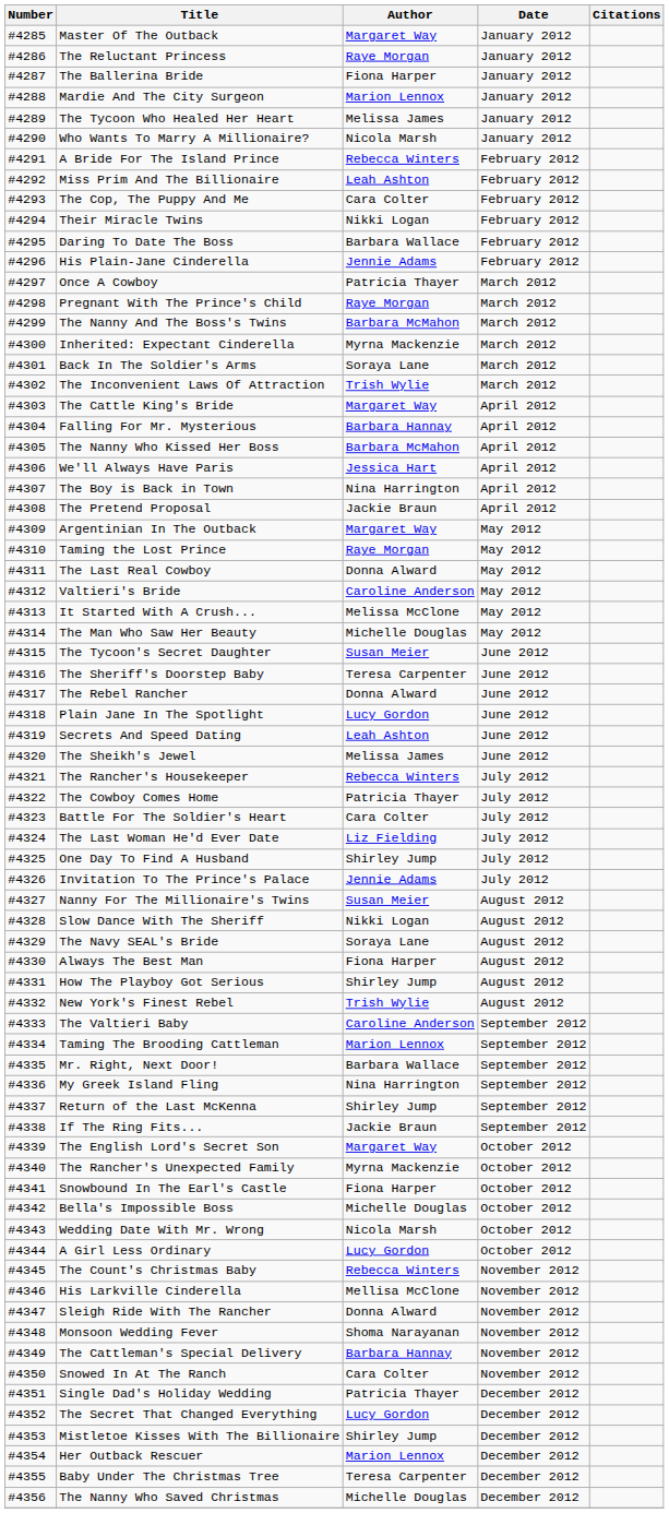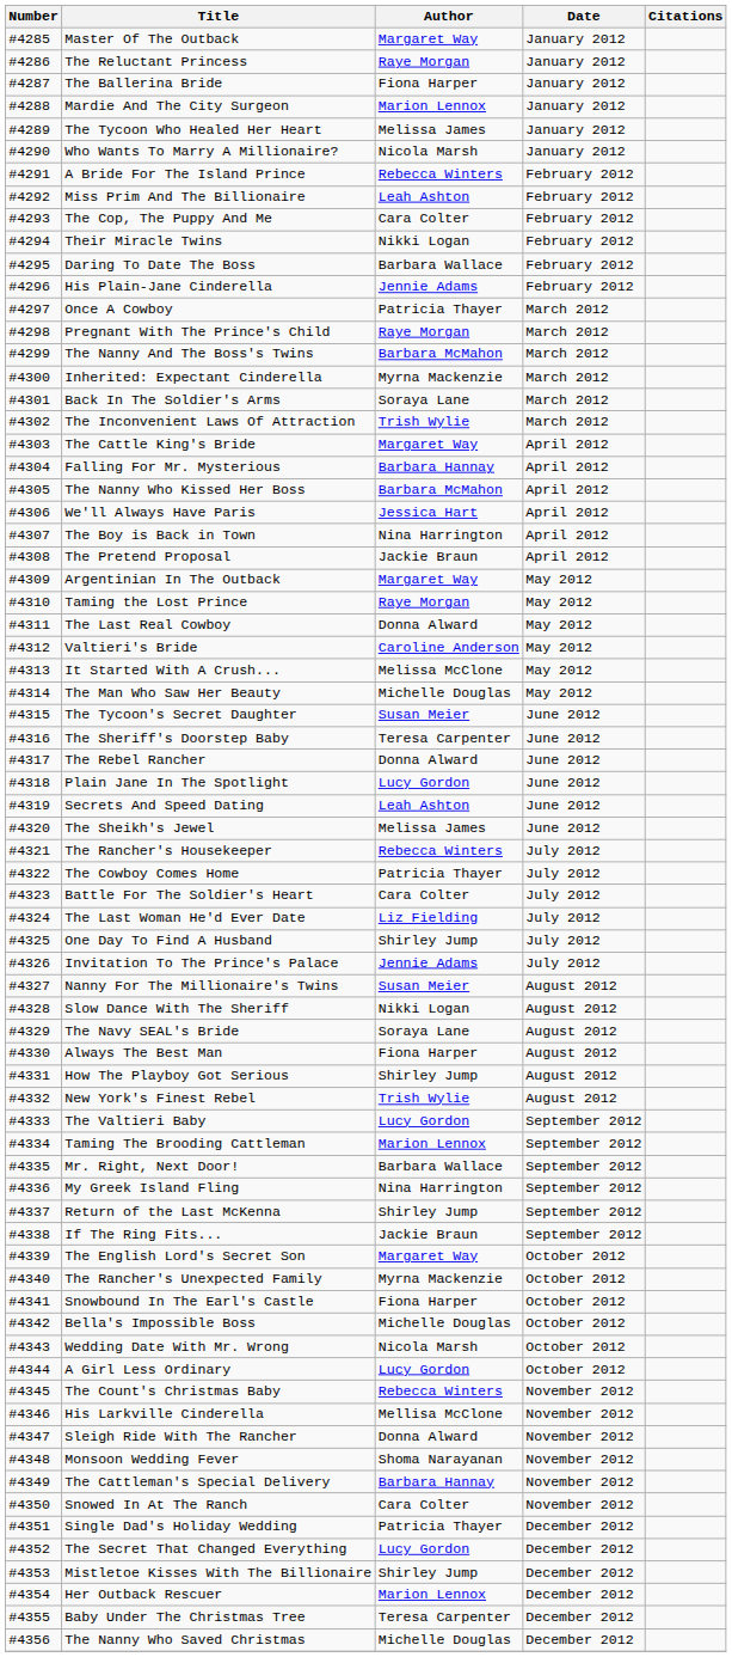 <table class="wikitable sortable">
 <tr>
 <th>Number</th>
 <th>Title</th>
 <th>Author</th>
 <th>Date</th>
 <th>Citations</th>
 </tr>
 <tr>
 <td>#4285</td>
 <td>Master Of The Outback</td>
 <td><a href='#'>Margaret Way</a></td>
 <td>January 2012</td>
 <td></td>
 </tr>
 <tr>
 <td>#4286</td>
 <td>The Reluctant Princess</td>
 <td><a href='#'>Raye Morgan</a></td>
 <td>January 2012</td>
 <td></td>
 </tr>
 <tr>
 <td>#4287</td>
 <td>The Ballerina Bride</td>
 <td>Fiona Harper</td>
 <td>January 2012</td>
 <td></td>
 </tr>
 <tr>
 <td>#4288</td>
 <td>Mardie And The City Surgeon</td>
 <td><a href='#'>Marion Lennox</a></td>
 <td>January 2012</td>
 <td></td>
 </tr>
 <tr>
 <td>#4289</td>
 <td>The Tycoon Who Healed Her Heart</td>
 <td>Melissa James</td>
 <td>January 2012</td>
 <td></td>
 </tr>
 <tr>
 <td>#4290</td>
 <td>Who Wants To Marry A Millionaire?</td>
 <td>Nicola Marsh</td>
 <td>January 2012</td>
 <td></td>
 </tr>
 <tr>
 <td>#4291</td>
 <td>A Bride For The Island Prince</td>
 <td><a href='#'>Rebecca Winters</a></td>
 <td>February 2012</td>
 <td></td>
 </tr>
 <tr>
 <td>#4292</td>
 <td>Miss Prim And The Billionaire</td>
 <td><a href='#'>Leah Ashton</a></td>
 <td>February 2012</td>
 <td></td>
 </tr>
 <tr>
 <td>#4293</td>
 <td>The Cop, The Puppy And Me</td>
 <td>Cara Colter</td>
 <td>February 2012</td>
 <td></td>
 </tr>
 <tr>
 <td>#4294</td>
 <td>Their Miracle Twins</td>
 <td>Nikki Logan</td>
 <td>February 2012</td>
 <td></td>
 </tr>
 <tr>
 <td>#4295</td>
 <td>Daring To Date The Boss</td>
 <td>Barbara Wallace</td>
 <td>February 2012</td>
 <td></td>
 </tr>
 <tr>
 <td>#4296</td>
 <td>His Plain-Jane Cinderella</td>
 <td><a href='#'>Jennie Adams</a></td>
 <td>February 2012</td>
 <td></td>
 </tr>
 <tr>
 <td>#4297</td>
 <td>Once A Cowboy</td>
 <td>Patricia Thayer</td>
 <td>March 2012</td>
 <td></td>
 </tr>
 <tr>
 <td>#4298</td>
 <td>Pregnant With The Prince's Child</td>
 <td><a href='#'>Raye Morgan</a></td>
 <td>March 2012</td>
 <td></td>
 </tr>
 <tr>
 <td>#4299</td>
 <td>The Nanny And The Boss's Twins</td>
 <td><a href='#'>Barbara McMahon</a></td>
 <td>March 2012</td>
 <td></td>
 </tr>
 <tr>
 <td>#4300</td>
 <td>Inherited: Expectant Cinderella</td>
 <td>Myrna Mackenzie</td>
 <td>March 2012</td>
 <td></td>
 </tr>
 <tr>
 <td>#4301</td>
 <td>Back In The Soldier's Arms</td>
 <td>Soraya Lane</td>
 <td>March 2012</td>
 <td></td>
 </tr>
 <tr>
 <td>#4302</td>
 <td>The Inconvenient Laws Of Attraction</td>
 <td><a href='#'>Trish Wylie</a></td>
 <td>March 2012</td>
 <td></td>
 </tr>
 <tr>
 <td>#4303</td>
 <td>The Cattle King's Bride</td>
 <td><a href='#'>Margaret Way</a></td>
 <td>April 2012</td>
 <td></td>
 </tr>
 <tr>
 <td>#4304</td>
 <td>Falling For Mr. Mysterious</td>
 <td><a href='#'>Barbara Hannay</a></td>
 <td>April 2012</td>
 <td></td>
 </tr>
 <tr>
 <td>#4305</td>
 <td>The Nanny Who Kissed Her Boss</td>
 <td><a href='#'>Barbara McMahon</a></td>
 <td>April 2012</td>
 <td></td>
 </tr>
 <tr>
 <td>#4306</td>
 <td>We'll Always Have Paris</td>
 <td><a href='#'>Jessica Hart</a></td>
 <td>April 2012</td>
 <td></td>
 </tr>
 <tr>
 <td>#4307</td>
 <td>The Boy is Back in Town</td>
 <td>Nina Harrington</td>
 <td>April 2012</td>
 <td></td>
 </tr>
 <tr>
 <td>#4308</td>
 <td>The Pretend Proposal</td>
 <td>Jackie Braun</td>
 <td>April 2012</td>
 <td></td>
 </tr>
 <tr>
 <td>#4309</td>
 <td>Argentinian In The Outback</td>
 <td><a href='#'>Margaret Way</a></td>
 <td>May 2012</td>
 <td></td>
 </tr>
 <tr>
 <td>#4310</td>
 <td>Taming the Lost Prince</td>
 <td><a href='#'>Raye Morgan</a></td>
 <td>May 2012</td>
 <td></td>
 </tr>
 <tr>
 <td>#4311</td>
 <td>The Last Real Cowboy</td>
 <td>Donna Alward</td>
 <td>May 2012</td>
 <td></td>
 </tr>
 <tr>
 <td>#4312</td>
 <td>Valtieri's Bride</td>
 <td><a href='#'>Caroline Anderson</a></td>
 <td>May 2012</td>
 <td></td>
 </tr>
 <tr>
 <td>#4313</td>
 <td>It Started With A Crush...</td>
 <td>Melissa McClone</td>
 <td>May 2012</td>
 <td></td>
 </tr>
 <tr>
 <td>#4314</td>
 <td>The Man Who Saw Her Beauty</td>
 <td>Michelle Douglas</td>
 <td>May 2012</td>
 <td></td>
 </tr>
 <tr>
 <td>#4315</td>
 <td>The Tycoon's Secret Daughter</td>
 <td><a href='#'>Susan Meier</a></td>
 <td>June 2012</td>
 <td></td>
 </tr>
 <tr>
 <td>#4316</td>
 <td>The Sheriff's Doorstep Baby</td>
 <td>Teresa Carpenter</td>
 <td>June 2012</td>
 <td></td>
 </tr>
 <tr>
 <td>#4317</td>
 <td>The Rebel Rancher</td>
 <td>Donna Alward</td>
 <td>June 2012</td>
 <td></td>
 </tr>
 <tr>
 <td>#4318</td>
 <td>Plain Jane In The Spotlight</td>
 <td><a href='#'>Lucy Gordon</a></td>
 <td>June 2012</td>
 <td></td>
 </tr>
 <tr>
 <td>#4319</td>
 <td>Secrets And Speed Dating</td>
 <td><a href='#'>Leah Ashton</a></td>
 <td>June 2012</td>
 <td></td>
 </tr>
 <tr>
 <td>#4320</td>
 <td>The Sheikh's Jewel</td>
 <td>Melissa James</td>
 <td>June 2012</td>
 <td></td>
 </tr>
 <tr>
 <td>#4321</td>
 <td>The Rancher's Housekeeper</td>
 <td><a href='#'>Rebecca Winters</a></td>
 <td>July 2012</td>
 <td></td>
 </tr>
 <tr>
 <td>#4322</td>
 <td>The Cowboy Comes Home</td>
 <td>Patricia Thayer</td>
 <td>July 2012</td>
 <td></td>
 </tr>
 <tr>
 <td>#4323</td>
 <td>Battle For The Soldier's Heart</td>
 <td>Cara Colter</td>
 <td>July 2012</td>
 <td></td>
 </tr>
 <tr>
 <td>#4324</td>
 <td>The Last Woman He'd Ever Date</td>
 <td><a href='#'>Liz Fielding</a></td>
 <td>July 2012</td>
 <td></td>
 </tr>
 <tr>
 <td>#4325</td>
 <td>One Day To Find A Husband</td>
 <td>Shirley Jump</td>
 <td>July 2012</td>
 <td></td>
 </tr>
 <tr>
 <td>#4326</td>
 <td>Invitation To The Prince's Palace</td>
 <td><a href='#'>Jennie Adams</a></td>
 <td>July 2012</td>
 <td></td>
 </tr>
 <tr>
 <td>#4327</td>
 <td>Nanny For The Millionaire's Twins</td>
 <td><a href='#'>Susan Meier</a></td>
 <td>August 2012</td>
 <td></td>
 </tr>
 <tr>
 <td>#4328</td>
 <td>Slow Dance With The Sheriff</td>
 <td>Nikki Logan</td>
 <td>August 2012</td>
 <td></td>
 </tr>
 <tr>
 <td>#4329</td>
 <td>The Navy SEAL's Bride</td>
 <td>Soraya Lane</td>
 <td>August 2012</td>
 <td></td>
 </tr>
 <tr>
 <td>#4330</td>
 <td>Always The Best Man</td>
 <td>Fiona Harper</td>
 <td>August 2012</td>
 <td></td>
 </tr>
 <tr>
 <td>#4331</td>
 <td>How The Playboy Got Serious</td>
 <td>Shirley Jump</td>
 <td>August 2012</td>
 <td></td>
 </tr>
 <tr>
 <td>#4332</td>
 <td>New York's Finest Rebel</td>
 <td><a href='#'>Trish Wylie</a></td>
 <td>August 2012</td>
 <td></td>
 </tr>
 <tr>
 <td>#4333</td>
 <td>The Valtieri Baby</td>
-<td><a href='#'>Caroline Anderson</a></td>
+<td><a href='#'>Lucy Gordon</a></td>
 <td>September 2012</td>
 <td></td>
 </tr>
 <tr>
 <td>#4334</td>
 <td>Taming The Brooding Cattleman</td>
 <td><a href='#'>Marion Lennox</a></td>
 <td>September 2012</td>
 <td></td>
 </tr>
 <tr>
 <td>#4335</td>
 <td>Mr. Right, Next Door!</td>
 <td>Barbara Wallace</td>
 <td>September 2012</td>
 <td></td>
 </tr>
 <tr>
 <td>#4336</td>
 <td>My Greek Island Fling</td>
 <td>Nina Harrington</td>
 <td>September 2012</td>
 <td></td>
 </tr>
 <tr>
 <td>#4337</td>
 <td>Return of the Last McKenna</td>
 <td>Shirley Jump</td>
 <td>September 2012</td>
 <td></td>
 </tr>
 <tr>
 <td>#4338</td>
 <td>If The Ring Fits...</td>
 <td>Jackie Braun</td>
 <td>September 2012</td>
 <td></td>
 </tr>
 <tr>
 <td>#4339</td>
 <td>The English Lord's Secret Son</td>
 <td><a href='#'>Margaret Way</a></td>
 <td>October 2012</td>
 <td></td>
 </tr>
 <tr>
 <td>#4340</td>
 <td>The Rancher's Unexpected Family</td>
 <td>Myrna Mackenzie</td>
 <td>October 2012</td>
 <td></td>
 </tr>
 <tr>
 <td>#4341</td>
 <td>Snowbound In The Earl's Castle</td>
 <td>Fiona Harper</td>
 <td>October 2012</td>
 <td></td>
 </tr>
 <tr>
 <td>#4342</td>
 <td>Bella's Impossible Boss</td>
 <td>Michelle Douglas</td>
 <td>October 2012</td>
 <td></td>
 </tr>
 <tr>
 <td>#4343</td>
 <td>Wedding Date With Mr. Wrong</td>
 <td>Nicola Marsh</td>
 <td>October 2012</td>
 <td></td>
 </tr>
 <tr>
 <td>#4344</td>
 <td>A Girl Less Ordinary</td>
 <td><a href='#'>Lucy Gordon</a></td>
 <td>October 2012</td>
 <td></td>
 </tr>
 <tr>
 <td>#4345</td>
 <td>The Count's Christmas Baby</td>
 <td><a href='#'>Rebecca Winters</a></td>
 <td>November 2012</td>
 <td></td>
 </tr>
 <tr>
 <td>#4346</td>
 <td>His Larkville Cinderella</td>
 <td>Mellisa McClone</td>
 <td>November 2012</td>
 <td></td>
 </tr>
 <tr>
 <td>#4347</td>
 <td>Sleigh Ride With The Rancher</td>
 <td>Donna Alward</td>
 <td>November 2012</td>
 <td></td>
 </tr>
 <tr>
 <td>#4348</td>
 <td>Monsoon Wedding Fever</td>
 <td>Shoma Narayanan</td>
 <td>November 2012</td>
 <td></td>
 </tr>
 <tr>
 <td>#4349</td>
 <td>The Cattleman's Special Delivery</td>
 <td><a href='#'>Barbara Hannay</a></td>
 <td>November 2012</td>
 <td></td>
 </tr>
 <tr>
 <td>#4350</td>
 <td>Snowed In At The Ranch</td>
 <td>Cara Colter</td>
 <td>November 2012</td>
 <td></td>
 </tr>
 <tr>
 <td>#4351</td>
 <td>Single Dad's Holiday Wedding</td>
 <td>Patricia Thayer</td>
 <td>December 2012</td>
 <td></td>
 </tr>
 <tr>
 <td>#4352</td>
 <td>The Secret That Changed Everything</td>
 <td><a href='#'>Lucy Gordon</a></td>
 <td>December 2012</td>
 <td></td>
 </tr>
 <tr>
 <td>#4353</td>
 <td>Mistletoe Kisses With The Billionaire</td>
 <td>Shirley Jump</td>
 <td>December 2012</td>
 <td></td>
 </tr>
 <tr>
 <td>#4354</td>
 <td>Her Outback Rescuer</td>
 <td><a href='#'>Marion Lennox</a></td>
 <td>December 2012</td>
 <td></td>
 </tr>
 <tr>
 <td>#4355</td>
 <td>Baby Under The Christmas Tree</td>
 <td>Teresa Carpenter</td>
 <td>December 2012</td>
 <td></td>
 </tr>
 <tr>
 <td>#4356</td>
 <td>The Nanny Who Saved Christmas</td>
 <td>Michelle Douglas</td>
 <td>December 2012</td>
 <td></td>
 </tr>
 <tr>
 </tr>
 </table>
